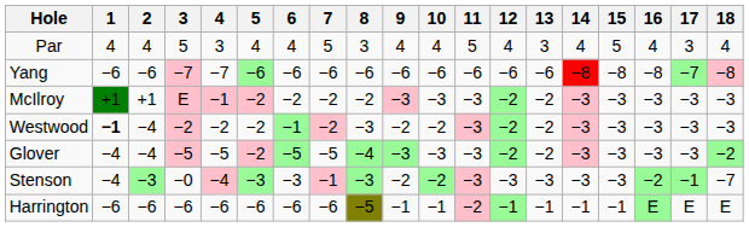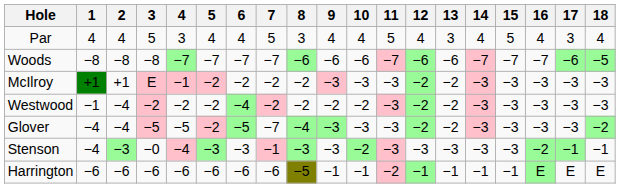 <table class="wikitable" style="text-align:center">
 <tr>
 <th>Hole</th>
 <th>  1  </th>
 <th>  2  </th>
 <th>  3  </th>
 <th>  4  </th>
 <th>  5  </th>
 <th>  6  </th>
 <th>  7  </th>
 <th>  8  </th>
 <th>  9  </th>
 <th> 10 </th>
 <th> 11 </th>
 <th> 12 </th>
 <th> 13 </th>
 <th> 14 </th>
 <th> 15 </th>
 <th> 16 </th>
 <th> 17 </th>
 <th> 18 </th>
 </tr>
 <tr>
 <td>Par</td>
 <td>4</td>
 <td>4</td>
 <td>5</td>
 <td>3</td>
 <td>4</td>
 <td>4</td>
 <td>5</td>
 <td>3</td>
 <td>4</td>
 <td>4</td>
 <td>5</td>
 <td>4</td>
 <td>3</td>
 <td>4</td>
 <td>5</td>
 <td>4</td>
 <td>3</td>
 <td>4</td>
 </tr>
 <tr>
-<td align=left> Yang</td>
-<td>−6</td>
-<td>−6</td>
-<td style="background: Pink;">−7</td>
+<td align=left> Woods</td>
+<td>−8</td>
+<td>−8</td>
+<td>−8</td>
+<td style="background: PaleGreen;">−7</td>
+<td>−7</td>
+<td>−7</td>
 <td>−7</td>
 <td style="background: PaleGreen;">−6</td>
 <td>−6</td>
 <td>−6</td>
+<td style="background: Pink;">−7</td>
+<td style="background: PaleGreen;">−6</td>
 <td>−6</td>
-<td>−6</td>
-<td>−6</td>
-<td>−6</td>
-<td>−6</td>
-<td>−6</td>
-<td style="background: Red;">−8</td>
-<td>−8</td>
-<td>−8</td>
-<td style="background: PaleGreen;">−7</td>
-<td style="background: Pink;">−8</td>
+<td style="background: Pink;">−7</td>
+<td>−7</td>
+<td>−7</td>
+<td style="background: PaleGreen;">−6</td>
+<td style="background: PaleGreen;">−5</td>
 </tr>
 <tr>
 <td align=left> McIlroy</td>
 <td style="background: Green;">+1</td>
 <td>+1</td>
 <td style="background: Pink;">E</td>
 <td style="background: Pink;">−1</td>
 <td style="background: Pink;">−2</td>
 <td>−2</td>
 <td>−2</td>
 <td>−2</td>
 <td style="background: Pink;">−3</td>
 <td>−3</td>
 <td>−3</td>
 <td style="background: PaleGreen;">−2</td>
 <td>−2</td>
 <td style="background: Pink;">−3</td>
 <td>−3</td>
 <td>−3</td>
 <td>−3</td>
 <td>−3</td>
 </tr>
 <tr>
 <td align=left> Westwood</td>
-<td><strong>−1</strong></td>
+<td>−1</td>
 <td>−4</td>
 <td style="background: Pink;">−2</td>
 <td>−2</td>
 <td>−2</td>
-<td style="background: PaleGreen;">−1</td>
+<td style="background: PaleGreen;">−4</td>
 <td style="background: Pink;">−2</td>
-<td>−3</td>
+<td>−2</td>
 <td>−2</td>
 <td>−2</td>
 <td style="background: Pink;">−3</td>
 <td style="background: PaleGreen;">−2</td>
 <td>−2</td>
 <td style="background: Pink;">−3</td>
 <td>−3</td>
 <td>−3</td>
 <td>−3</td>
 <td>−3</td>
 </tr>
 <tr>
 <td align=left> Glover</td>
 <td>−4</td>
 <td>−4</td>
 <td style="background: Pink;">−5</td>
 <td>−5</td>
 <td style="background: Pink;">−2</td>
 <td style="background: PaleGreen;">−5</td>
-<td>−5</td>
+<td>−7</td>
 <td style="background: PaleGreen;">−4</td>
 <td style="background: PaleGreen;">−3</td>
 <td>−3</td>
 <td>−3</td>
 <td style="background: PaleGreen;">−2</td>
 <td>−2</td>
 <td style="background: Pink;">−3</td>
 <td>−3</td>
 <td>−3</td>
 <td>−3</td>
 <td style="background: PaleGreen;">−2</td>
 </tr>
 <tr>
 <td align=left> Stenson</td>
 <td>−4</td>
 <td style="background: PaleGreen;">−3</td>
 <td>−0</td>
 <td style="background: Pink;">−4</td>
 <td style="background: PaleGreen;">−3</td>
 <td>−3</td>
 <td style="background: Pink;">−1</td>
 <td style="background: PaleGreen;">−3</td>
-<td>−2</td>
+<td>−3</td>
 <td style="background: PaleGreen;">−2</td>
 <td style="background: Pink;">−3</td>
 <td>−3</td>
 <td>−3</td>
 <td>−3</td>
 <td>−3</td>
 <td style="background: PaleGreen;">−2</td>
 <td style="background: PaleGreen;">−1</td>
-<td>−7</td>
+<td>−1</td>
 </tr>
 <tr>
 <td align=left> Harrington</td>
 <td>−6</td>
 <td>−6</td>
 <td>−6</td>
 <td>−6</td>
 <td>−6</td>
 <td>−6</td>
 <td>−6</td>
 <td style="background: Olive;">−5</td>
 <td>−1</td>
 <td>−1</td>
 <td style="background: Pink;">−2</td>
 <td style="background: PaleGreen;">−1</td>
 <td>−1</td>
 <td>−1</td>
 <td>−1</td>
 <td style="background: PaleGreen;">E</td>
 <td>E</td>
 <td>E</td>
 </tr>
 </table>
